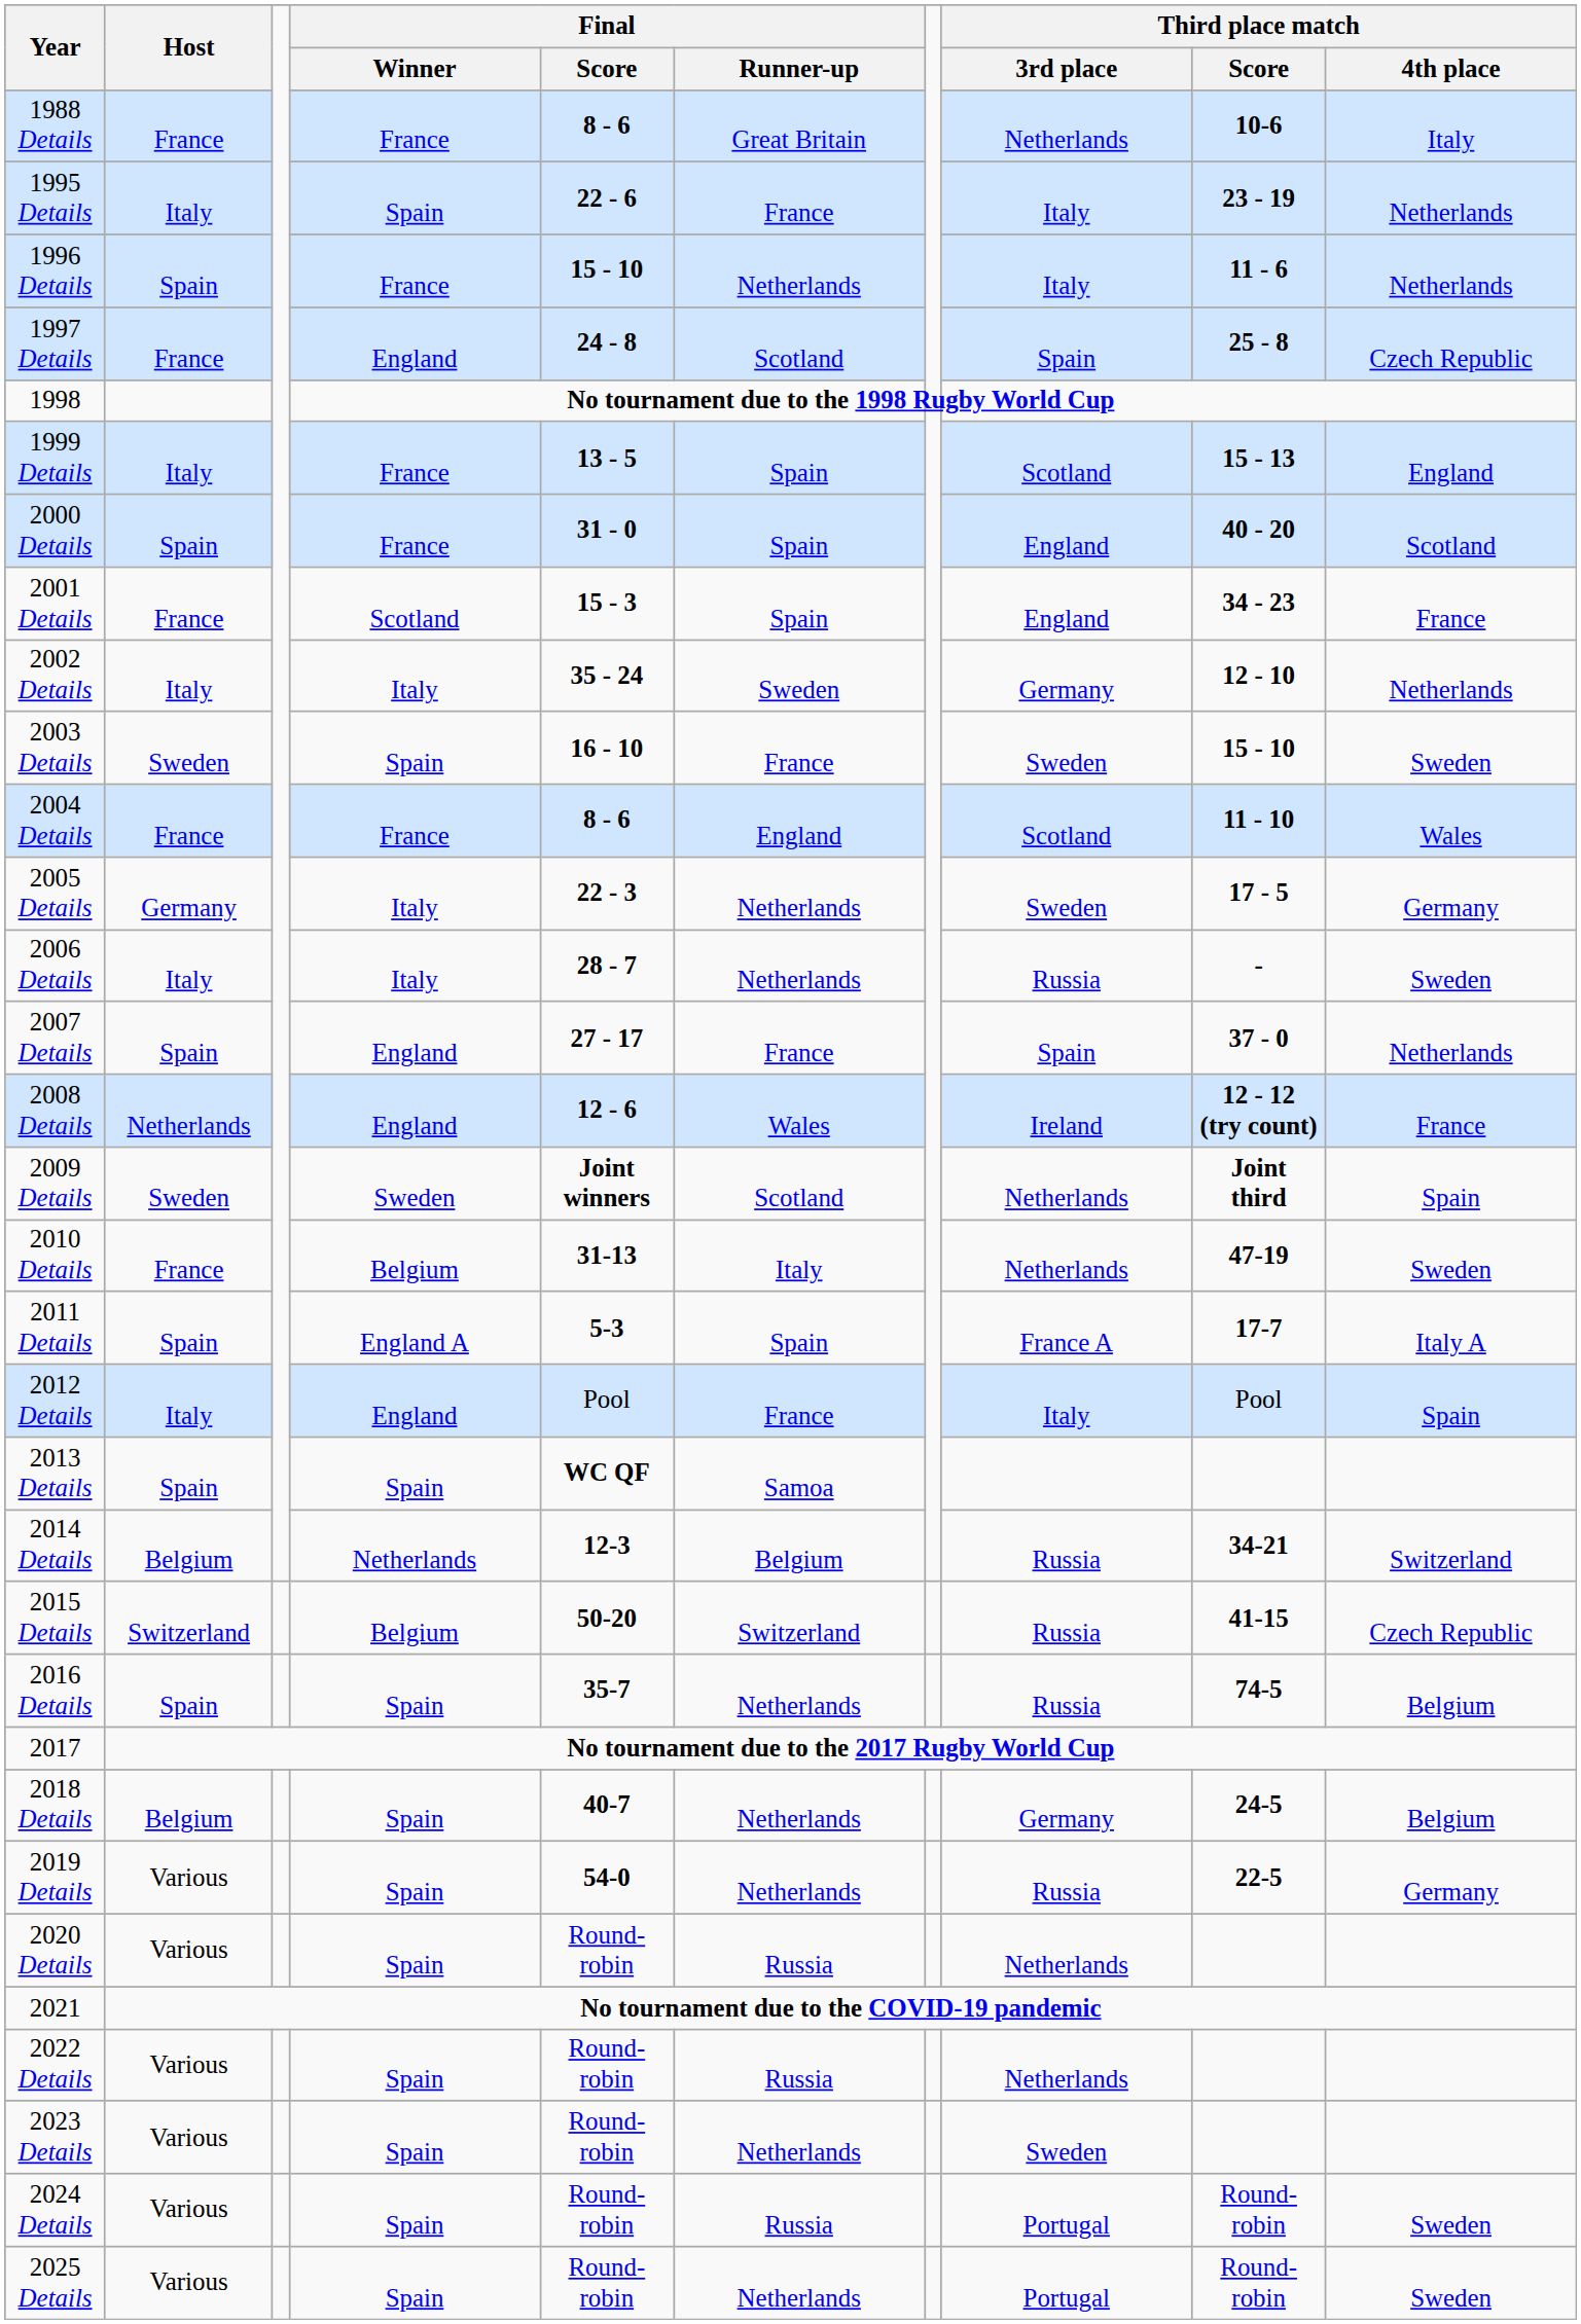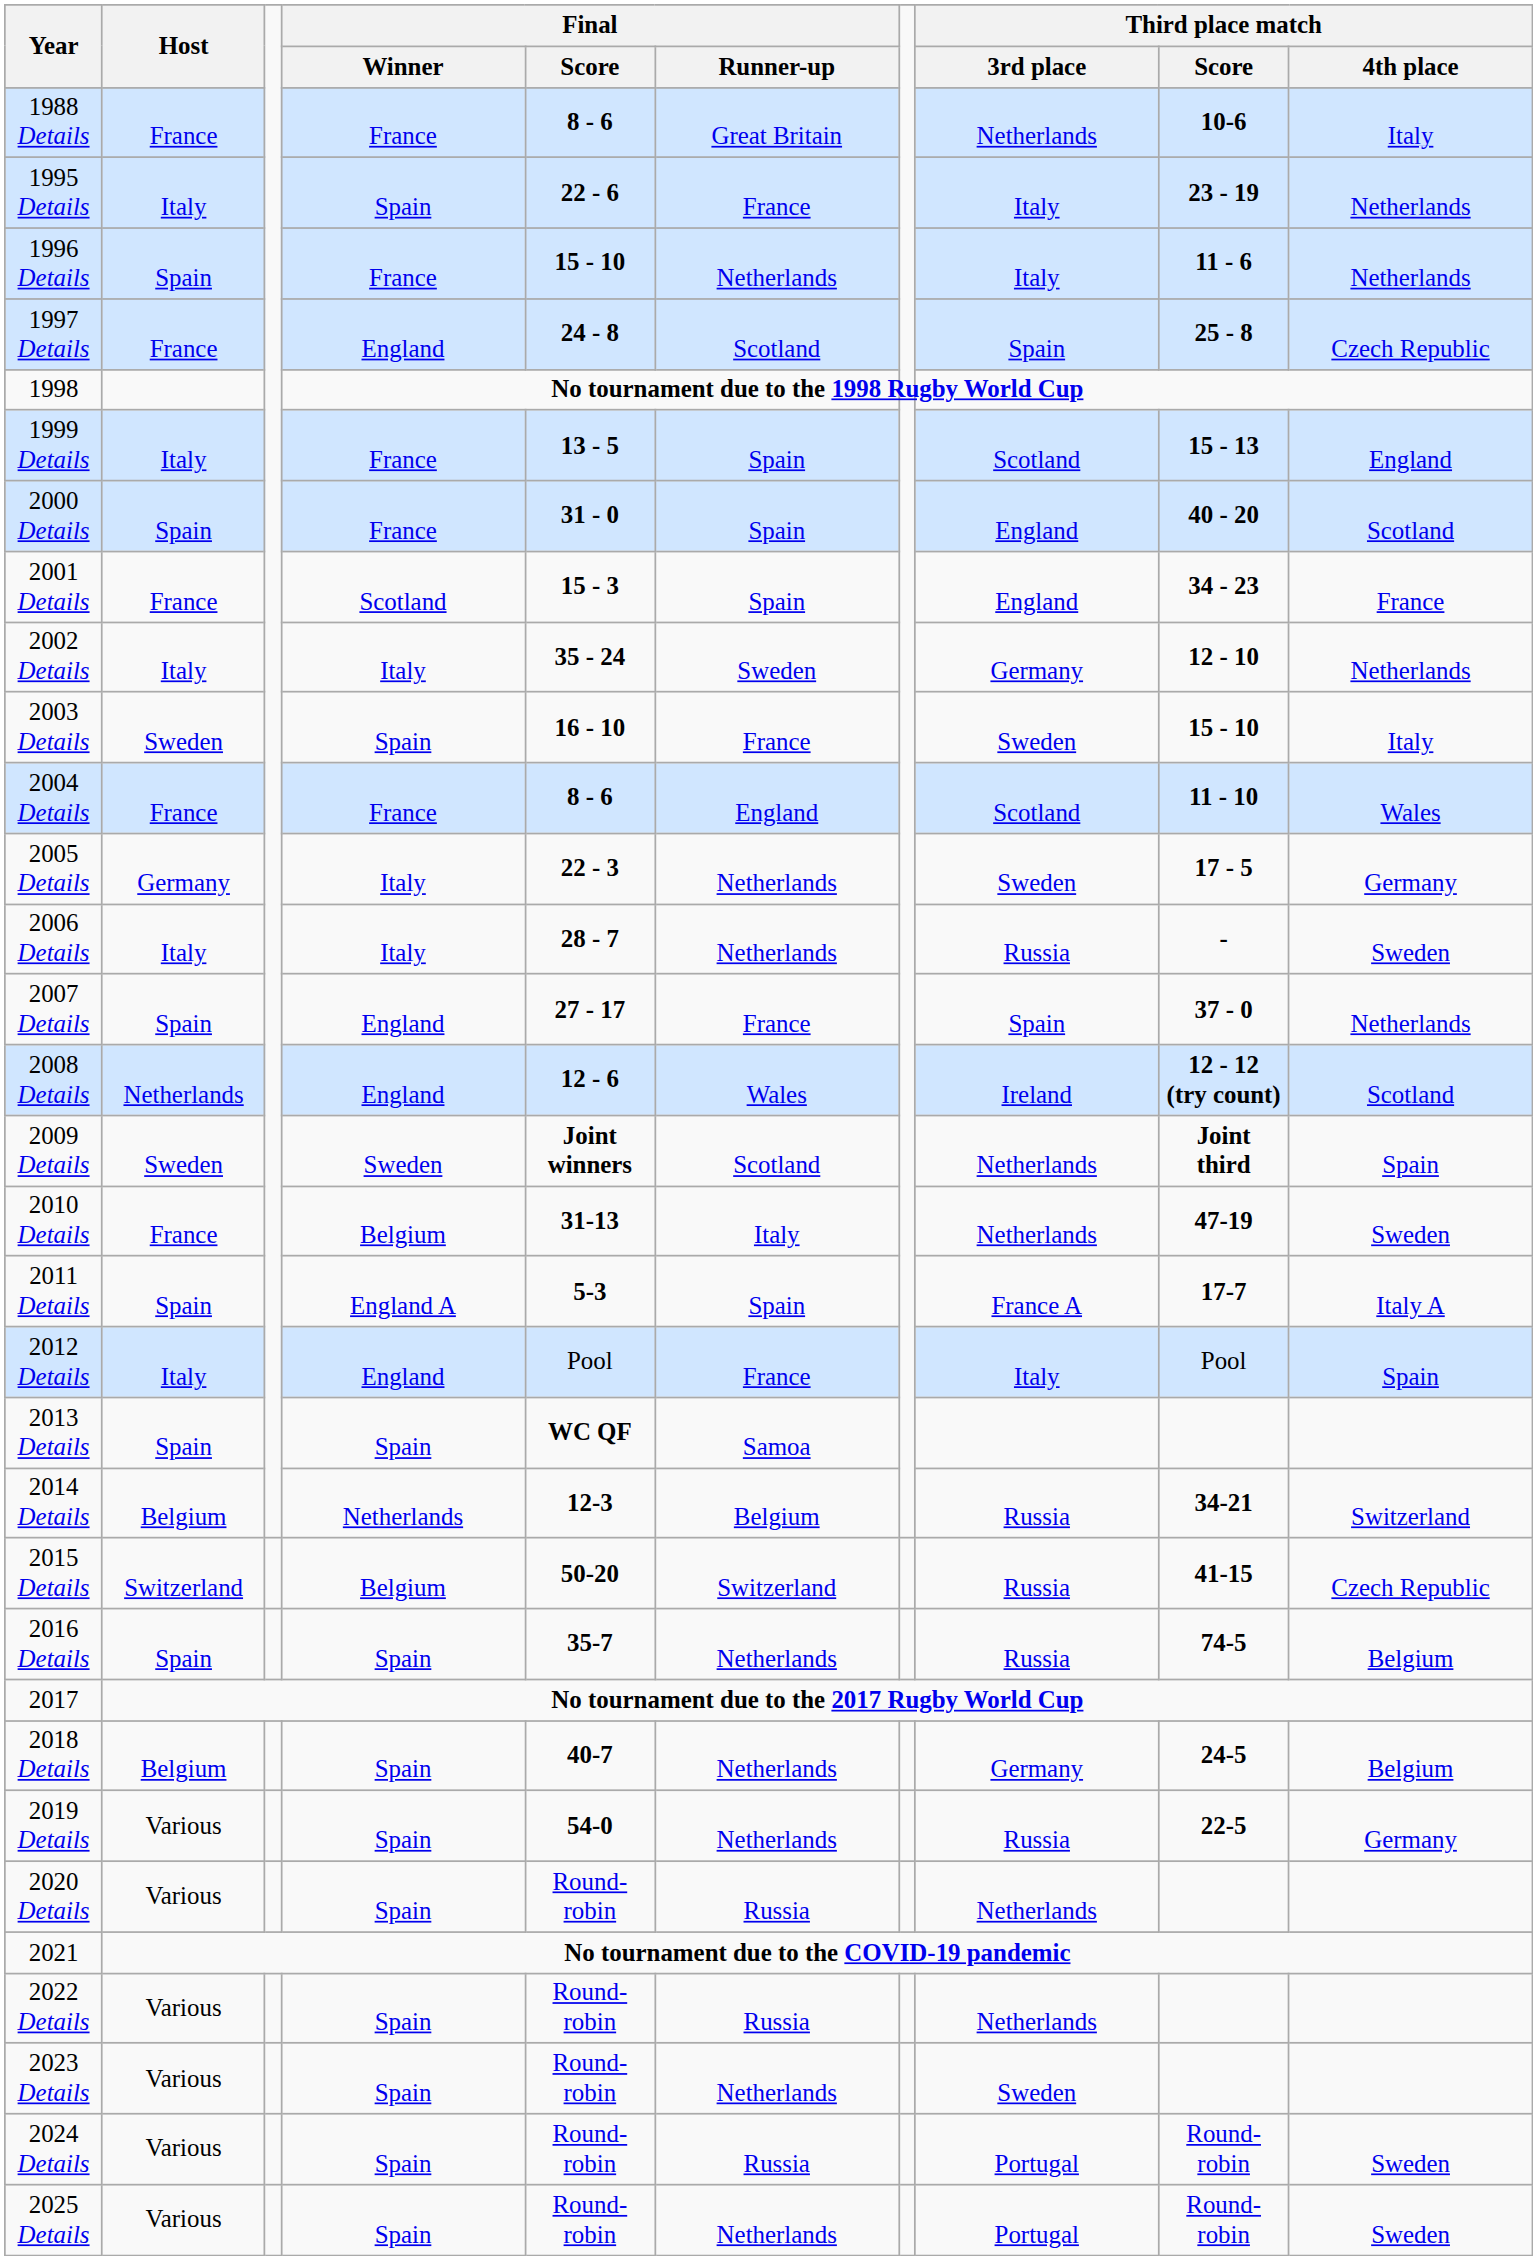 <table class="wikitable" style="font-size:90%; width: 100%; text-align: center;">
 <tr>
 <th rowspan=2 width=6%>Year</th>
 <th rowspan=2 width=10%>Host</th>
 <td width=1% rowspan=23></td>
 <th colspan=3>Final</th>
 <td width=1% rowspan=23></td>
 <th colspan=3>Third place match</th>
 </tr>
 <tr>
 <th width=15%>Winner</th>
 <th width=8%>Score</th>
 <th width=15%>Runner-up</th>
 <th width=15%>3rd place</th>
 <th width=8%>Score</th>
 <th width=15%>4th place</th>
 </tr>
 <tr style="background: #D0E6FF;">
 <td>1988 <br> <em><a href='#'>Details</a></em></td>
 <td><br><a href='#'>France</a></td>
 <td> <br> <a href='#'>France</a></td>
 <td><strong>8 - 6</strong></td>
 <td> <br> <a href='#'>Great Britain</a></td>
 <td> <br> <a href='#'>Netherlands</a></td>
 <td><strong>10-6</strong></td>
 <td> <br> <a href='#'>Italy</a></td>
 </tr>
 <tr style="background: #D0E6FF;">
 <td>1995 <br> <em><a href='#'>Details</a></em></td>
 <td><br><a href='#'>Italy</a></td>
 <td> <br> <a href='#'>Spain</a></td>
 <td><strong>22 - 6</strong></td>
 <td> <br> <a href='#'>France</a></td>
 <td> <br> <a href='#'>Italy</a></td>
 <td><strong>23 - 19</strong></td>
 <td> <br> <a href='#'>Netherlands</a></td>
 </tr>
 <tr style="background: #D0E6FF;">
 <td>1996 <br> <em><a href='#'>Details</a></em></td>
 <td><br><a href='#'>Spain</a></td>
 <td> <br> <a href='#'>France</a></td>
 <td><strong>15 - 10</strong></td>
 <td> <br> <a href='#'>Netherlands</a><br></td>
 <td> <br> <a href='#'>Italy</a></td>
 <td><strong>11 - 6</strong></td>
 <td> <br> <a href='#'>Netherlands</a></td>
 </tr>
 <tr style="background: #D0E6FF;">
 <td>1997 <br> <em><a href='#'>Details</a></em></td>
 <td><br><a href='#'>France</a></td>
 <td> <br> <a href='#'>England</a></td>
 <td><strong>24 - 8</strong></td>
 <td> <br> <a href='#'>Scotland</a></td>
 <td> <br> <a href='#'>Spain</a></td>
 <td><strong>25 - 8</strong></td>
 <td> <br> <a href='#'>Czech Republic</a><br></td>
 </tr>
 <tr>
 <td>1998 <br></td>
 <td colspan="9"><strong>No tournament due to the <a href='#'>1998 Rugby World Cup</a></strong></td>
 </tr>
 <tr style="background: #D0E6FF;">
 <td>1999 <br> <em><a href='#'>Details</a></em></td>
 <td><br><a href='#'>Italy</a></td>
 <td> <br> <a href='#'>France</a></td>
 <td><strong>13 - 5</strong></td>
 <td> <br> <a href='#'>Spain</a></td>
 <td> <br> <a href='#'>Scotland</a></td>
 <td><strong>15 - 13</strong></td>
 <td> <br> <a href='#'>England</a></td>
 </tr>
 <tr style="background: #D0E6FF;">
 <td>2000 <br> <em><a href='#'>Details</a></em></td>
 <td><br><a href='#'>Spain</a></td>
 <td> <br> <a href='#'>France</a></td>
 <td><strong>31 - 0</strong></td>
 <td> <br> <a href='#'>Spain</a></td>
 <td> <br> <a href='#'>England</a></td>
 <td><strong>40 - 20</strong></td>
 <td> <br> <a href='#'>Scotland</a></td>
 </tr>
 <tr>
 <td>2001 <br> <em><a href='#'>Details</a></em></td>
 <td><br><a href='#'>France</a></td>
 <td> <br> <a href='#'>Scotland</a></td>
 <td><strong>15 - 3</strong></td>
 <td> <br> <a href='#'>Spain</a></td>
 <td> <br> <a href='#'>England</a></td>
 <td><strong>34 - 23</strong></td>
 <td> <br> <a href='#'>France</a></td>
 </tr>
 <tr>
 <td>2002 <br> <em><a href='#'>Details</a></em></td>
 <td><br><a href='#'>Italy</a></td>
 <td> <br> <a href='#'>Italy</a></td>
 <td><strong>35 - 24</strong></td>
 <td> <br> <a href='#'>Sweden</a></td>
 <td> <br> <a href='#'>Germany</a></td>
 <td><strong>12 - 10</strong></td>
 <td> <br> <a href='#'>Netherlands</a></td>
 </tr>
 <tr>
 <td>2003 <br> <em><a href='#'>Details</a></em></td>
 <td><br><a href='#'>Sweden</a></td>
 <td> <br> <a href='#'>Spain</a></td>
 <td><strong>16 - 10</strong></td>
 <td> <br> <a href='#'>France</a></td>
 <td> <br> <a href='#'>Sweden</a></td>
 <td><strong>15 - 10</strong></td>
-<td> <br> <a href='#'>Sweden</a></td>
+<td> <br> <a href='#'>Italy</a></td>
 </tr>
 <tr style="background: #D0E6FF;">
 <td>2004 <br> <em><a href='#'>Details</a></em></td>
 <td><br><a href='#'>France</a></td>
 <td> <br> <a href='#'>France</a></td>
 <td><strong>8 - 6</strong></td>
 <td> <br> <a href='#'>England</a></td>
 <td> <br> <a href='#'>Scotland</a></td>
 <td><strong>11 - 10</strong></td>
 <td> <br> <a href='#'>Wales</a></td>
 </tr>
 <tr>
 <td>2005 <br> <em><a href='#'>Details</a></em></td>
 <td><br><a href='#'>Germany</a></td>
 <td> <br> <a href='#'>Italy</a></td>
 <td><strong>22 - 3</strong></td>
 <td> <br> <a href='#'>Netherlands</a></td>
 <td> <br> <a href='#'>Sweden</a></td>
 <td><strong>17 - 5</strong></td>
 <td> <br> <a href='#'>Germany</a></td>
 </tr>
 <tr>
 <td>2006 <br> <em><a href='#'>Details</a></em></td>
 <td><br><a href='#'>Italy</a></td>
 <td> <br> <a href='#'>Italy</a></td>
 <td><strong>28 - 7</strong></td>
 <td> <br> <a href='#'>Netherlands</a></td>
 <td> <br> <a href='#'>Russia</a></td>
 <td><strong> - </strong></td>
 <td> <br> <a href='#'>Sweden</a></td>
 </tr>
 <tr>
 <td>2007 <br> <em><a href='#'>Details</a></em></td>
 <td><br><a href='#'>Spain</a></td>
 <td> <br> <a href='#'>England</a></td>
 <td><strong>27 - 17</strong></td>
 <td> <br> <a href='#'>France</a></td>
 <td> <br> <a href='#'>Spain</a></td>
 <td><strong>37 - 0</strong></td>
 <td> <br> <a href='#'>Netherlands</a></td>
 </tr>
 <tr style="background: #D0E6FF;">
 <td>2008 <br> <em><a href='#'>Details</a></em></td>
 <td><br><a href='#'>Netherlands</a></td>
 <td> <br> <a href='#'>England</a></td>
 <td><strong>12 - 6</strong></td>
 <td> <br> <a href='#'>Wales</a></td>
 <td> <br> <a href='#'>Ireland</a></td>
 <td><strong>12 - 12<br>(try count)</strong></td>
-<td> <br> <a href='#'>France</a></td>
+<td> <br> <a href='#'>Scotland</a></td>
 </tr>
 <tr>
 <td>2009 <br> <em><a href='#'>Details</a></em></td>
 <td><br><a href='#'>Sweden</a></td>
 <td> <br> <a href='#'>Sweden</a></td>
 <td><strong>Joint<br> winners</strong></td>
 <td> <br> <a href='#'>Scotland</a></td>
 <td> <br> <a href='#'>Netherlands</a></td>
 <td><strong>Joint<br> third</strong></td>
 <td> <br> <a href='#'>Spain</a></td>
 </tr>
 <tr>
 <td>2010 <br> <em><a href='#'>Details</a></em></td>
 <td><br><a href='#'>France</a></td>
 <td> <br> <a href='#'>Belgium</a><br></td>
 <td><strong>31-13</strong></td>
 <td> <br> <a href='#'>Italy</a></td>
 <td> <br> <a href='#'>Netherlands</a></td>
 <td><strong>47-19</strong></td>
 <td> <br> <a href='#'>Sweden</a></td>
 </tr>
 <tr>
 <td>2011 <br> <em><a href='#'>Details</a></em></td>
 <td><br><a href='#'>Spain</a></td>
 <td> <br> <a href='#'>England A</a><br></td>
 <td><strong>5-3</strong></td>
 <td> <br> <a href='#'>Spain</a><br></td>
 <td> <br> <a href='#'>France A</a><br></td>
 <td><strong>17-7</strong></td>
 <td> <br> <a href='#'>Italy A</a><br></td>
 </tr>
 <tr style="background: #D0E6FF;">
 <td>2012 <br> <em><a href='#'>Details</a></em></td>
 <td><br><a href='#'>Italy</a></td>
 <td> <br> <a href='#'>England</a><br></td>
 <td>Pool</td>
 <td> <br> <a href='#'>France</a><br></td>
 <td> <br> <a href='#'>Italy</a><br></td>
 <td>Pool</td>
 <td> <br> <a href='#'>Spain</a><br></td>
 </tr>
 <tr>
 <td>2013 <br> <em><a href='#'>Details</a></em></td>
 <td><br><a href='#'>Spain</a></td>
 <td> <br> <a href='#'>Spain</a><br></td>
 <td><strong>WC QF</strong></td>
 <td> <br> <a href='#'>Samoa</a><br></td>
 <td></td>
 <td></td>
 <td></td>
 </tr>
 <tr>
 <td>2014 <br> <em><a href='#'>Details</a></em></td>
 <td><br><a href='#'>Belgium</a></td>
 <td> <br> <a href='#'>Netherlands</a><br></td>
 <td><strong>12-3</strong></td>
 <td> <br> <a href='#'>Belgium</a><br></td>
 <td> <br> <a href='#'>Russia</a><br></td>
 <td><strong>34-21</strong></td>
 <td> <br> <a href='#'>Switzerland</a><br></td>
 </tr>
 <tr>
 <td>2015 <br> <em><a href='#'>Details</a></em></td>
 <td><br><a href='#'>Switzerland</a></td>
 <td></td>
 <td> <br> <a href='#'>Belgium</a><br></td>
 <td><strong>50-20</strong></td>
 <td> <br> <a href='#'>Switzerland</a><br></td>
 <td></td>
 <td> <br> <a href='#'>Russia</a><br></td>
 <td><strong>41-15</strong></td>
 <td> <br> <a href='#'>Czech Republic</a><br></td>
 </tr>
 <tr>
 <td>2016 <br> <em><a href='#'>Details</a></em></td>
 <td><br><a href='#'>Spain</a></td>
 <td></td>
 <td> <br> <a href='#'>Spain</a><br></td>
 <td><strong>35-7</strong></td>
 <td> <br> <a href='#'>Netherlands</a><br></td>
 <td></td>
 <td> <br> <a href='#'>Russia</a><br></td>
 <td><strong>74-5</strong></td>
 <td> <br> <a href='#'>Belgium</a><br></td>
 </tr>
 <tr>
 <td>2017 <br></td>
 <td colspan="9"><strong>No tournament due to the <a href='#'>2017 Rugby World Cup</a></strong></td>
 </tr>
 <tr>
 <td>2018 <br> <em><a href='#'>Details</a></em></td>
 <td><br><a href='#'>Belgium</a></td>
 <td></td>
 <td> <br> <a href='#'>Spain</a><br></td>
 <td><strong>40-7</strong></td>
 <td> <br> <a href='#'>Netherlands</a><br></td>
 <td></td>
 <td> <br> <a href='#'>Germany</a><br></td>
 <td><strong>24-5</strong></td>
 <td> <br> <a href='#'>Belgium</a><br></td>
 </tr>
 <tr>
 <td>2019 <br> <em><a href='#'>Details</a></em></td>
 <td>Various</td>
 <td></td>
 <td> <br> <a href='#'>Spain</a></td>
 <td><strong>54-0</strong></td>
 <td> <br> <a href='#'>Netherlands</a></td>
 <td></td>
 <td> <br> <a href='#'>Russia</a></td>
 <td><strong>22-5</strong></td>
 <td> <br> <a href='#'>Germany</a></td>
 </tr>
 <tr>
 <td>2020 <br> <em><a href='#'>Details</a></em></td>
 <td>Various</td>
 <td></td>
 <td> <br> <a href='#'>Spain</a></td>
 <td><a href='#'>Round-robin</a></td>
 <td> <br> <a href='#'>Russia</a></td>
 <td></td>
 <td> <br> <a href='#'>Netherlands</a></td>
 <td></td>
 <td></td>
 </tr>
 <tr>
 <td>2021 <br></td>
 <td colspan="9"><strong>No tournament due to the <a href='#'>COVID-19 pandemic</a></strong></td>
 </tr>
 <tr>
 <td>2022 <br> <em><a href='#'>Details</a></em></td>
 <td>Various</td>
 <td></td>
 <td> <br> <a href='#'>Spain</a></td>
 <td><a href='#'>Round-robin</a></td>
 <td> <br> <a href='#'>Russia</a></td>
 <td></td>
 <td> <br> <a href='#'>Netherlands</a></td>
 <td></td>
 <td></td>
 </tr>
 <tr>
 <td>2023 <br> <em><a href='#'>Details</a></em></td>
 <td>Various</td>
 <td></td>
 <td> <br> <a href='#'>Spain</a></td>
 <td><a href='#'>Round-robin</a></td>
 <td> <br> <a href='#'>Netherlands</a></td>
 <td></td>
 <td> <br> <a href='#'>Sweden</a></td>
 <td></td>
 <td></td>
 </tr>
 <tr>
 <td>2024 <br> <em><a href='#'>Details</a></em></td>
 <td>Various</td>
 <td></td>
 <td> <br> <a href='#'>Spain</a></td>
 <td><a href='#'>Round-robin</a></td>
 <td> <br> <a href='#'>Russia</a></td>
 <td></td>
 <td> <br> <a href='#'>Portugal</a></td>
 <td><a href='#'>Round-robin</a></td>
 <td> <br> <a href='#'>Sweden</a></td>
 </tr>
 <tr>
 <td>2025 <br> <em><a href='#'>Details</a></em></td>
 <td>Various</td>
 <td></td>
 <td> <br> <a href='#'>Spain</a></td>
 <td><a href='#'>Round-robin</a></td>
 <td> <br> <a href='#'>Netherlands</a></td>
 <td></td>
 <td> <br> <a href='#'>Portugal</a></td>
 <td><a href='#'>Round-robin</a></td>
 <td> <br> <a href='#'>Sweden</a></td>
 </tr>
 </table>
